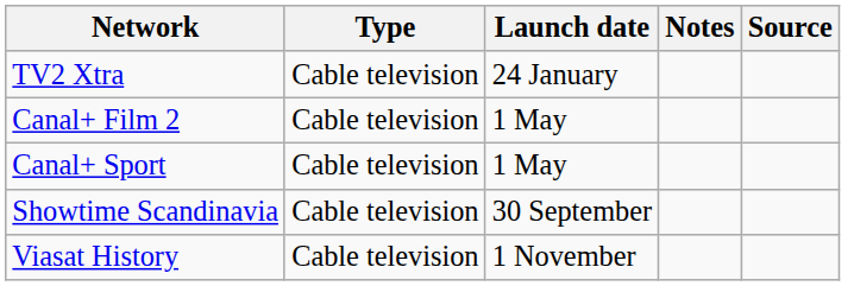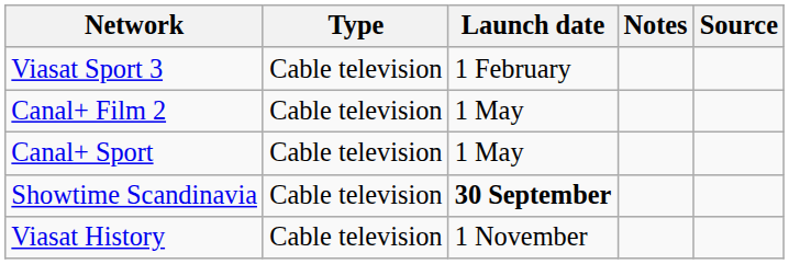 <table class="wikitable sortable">
 <tr>
 <th>Network</th>
 <th>Type</th>
 <th>Launch date</th>
 <th>Notes</th>
 <th>Source</th>
 </tr>
 <tr>
-<td><a href='#'>TV2 Xtra</a></td>
+<td><a href='#'>Viasat Sport 3</a></td>
 <td>Cable television</td>
-<td>24 January</td>
+<td>1 February</td>
 <td></td>
 <td></td>
 </tr>
 <tr>
 <td><a href='#'>Canal+ Film 2</a></td>
 <td>Cable television</td>
 <td>1 May</td>
 <td></td>
 <td></td>
 </tr>
 <tr>
 <td><a href='#'>Canal+ Sport</a></td>
 <td>Cable television</td>
 <td>1 May</td>
 <td></td>
 <td></td>
 </tr>
 <tr>
 <td><a href='#'>Showtime Scandinavia</a></td>
 <td>Cable television</td>
-<td>30 September</td>
+<td><strong>30 September</strong></td>
 <td></td>
 <td></td>
 </tr>
 <tr>
 <td><a href='#'>Viasat History</a></td>
 <td>Cable television</td>
 <td>1 November</td>
 <td></td>
 <td></td>
 </tr>
 </table>
